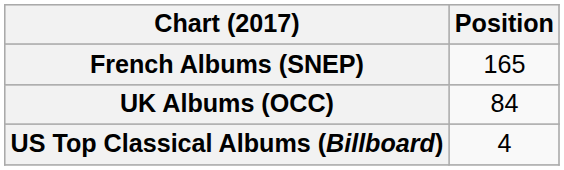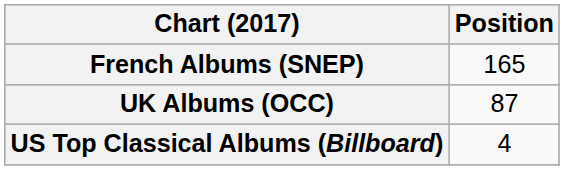 <table class="wikitable sortable plainrowheaders" style="text-align:center">
 <tr>
 <th scope="col">Chart (2017)</th>
 <th scope="col">Position</th>
 </tr>
 <tr>
 <th scope="row">French Albums (SNEP)</th>
 <td>165</td>
 </tr>
 <tr>
 <th scope="row">UK Albums (OCC)</th>
-<td>84</td>
+<td>87</td>
 </tr>
 <tr>
 <th scope="row">US Top Classical Albums (<em>Billboard</em>)</th>
 <td>4</td>
 </tr>
 </table>
